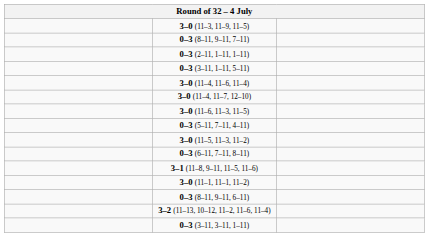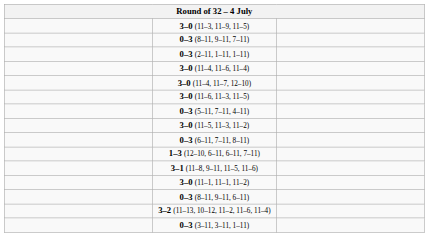 <table class="wikitable" style="text-align: center; font-size:90% ">
 <tr>
 <th colspan=3>Round of 32 – 4 July</th>
 </tr>
 <tr>
 <td align=left width="240"><strong></strong></td>
 <td align=center width="200"><strong>3–0</strong> <small>(11–3, 11–9, 11–5)</small></td>
 <td align=left width="240"></td>
 </tr>
 <tr>
 <td align=left></td>
 <td align=center><strong>0–3</strong> <small>(8–11, 9–11, 7–11)</small></td>
 <td align=left><strong></strong></td>
 </tr>
 <tr>
 <td align=left></td>
 <td align=center><strong>0–3</strong> <small>(2–11, 1–11, 1–11)</small></td>
-<td align=left><strong></strong></td>
-</tr>
-<tr>
-<td align=left></td>
-<td align=center><strong>0–3</strong> <small>(3–11, 1–11, 5–11)</small></td>
 <td align=left><strong></strong></td>
 </tr>
 <tr>
 <td align=left><strong></strong></td>
 <td align=center><strong>3–0</strong> <small>(11–4, 11–6, 11–4)</small></td>
 <td align=left></td>
 </tr>
 <tr>
 <td align=left><strong></strong></td>
 <td align=center><strong>3–0</strong> <small>(11–4, 11–7, 12–10)</small></td>
 <td align=left></td>
 </tr>
 <tr>
 <td align=left><strong></strong></td>
 <td align=center><strong>3–0</strong> <small>(11–6, 11–3, 11–5)</small></td>
 <td align=left></td>
 </tr>
 <tr>
 <td align=left></td>
 <td align=center><strong>0–3</strong> <small>(5–11, 7–11, 4–11)</small></td>
 <td align=left><strong></strong></td>
 </tr>
 <tr>
 <td align=left><strong></strong></td>
 <td align=center><strong>3–0</strong> <small>(11–5, 11–3, 11–2)</small></td>
 <td align=left></td>
 </tr>
 <tr>
 <td align=left></td>
 <td align=center><strong>0–3</strong> <small>(6–11, 7–11, 8–11)</small></td>
 <td align=left><strong></strong></td>
 </tr>
 <tr>
+<td align=left></td>
+<td align=center><strong>1–3</strong> <small>(12–10, 6–11, 6–11, 7–11)</small></td>
+<td align=left><strong></strong></td>
+</tr>
+<tr>
 <td align=left><strong></strong></td>
 <td align=center><strong>3–1</strong> <small>(11–8, 9–11, 11–5, 11–6)</small></td>
 <td align=left></td>
 </tr>
 <tr>
 <td align=left><strong></strong></td>
 <td align=center><strong>3–0</strong> <small>(11–1, 11–1, 11–2)</small></td>
 <td align=left></td>
 </tr>
 <tr>
 <td align=left></td>
 <td align=center><strong>0–3</strong> <small>(8–11, 9–11, 6–11)</small></td>
 <td align=left><strong></strong></td>
 </tr>
 <tr>
 <td align=left><strong></strong></td>
 <td align=center><strong>3–2</strong> <small>(11–13, 10–12, 11–2, 11–6, 11–4)</small></td>
 <td align=left></td>
 </tr>
 <tr>
 <td align=left></td>
 <td align=center><strong>0–3</strong> <small>(3–11, 3–11, 1–11)</small></td>
 <td align=left><strong></strong></td>
 </tr>
 </table>
